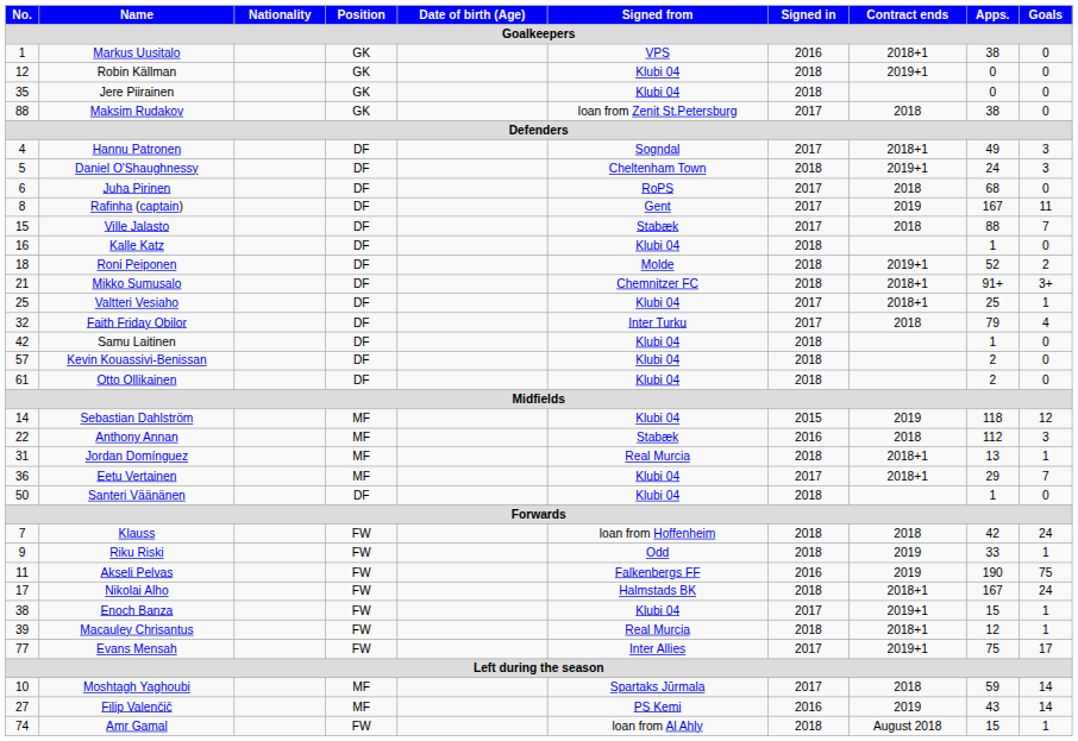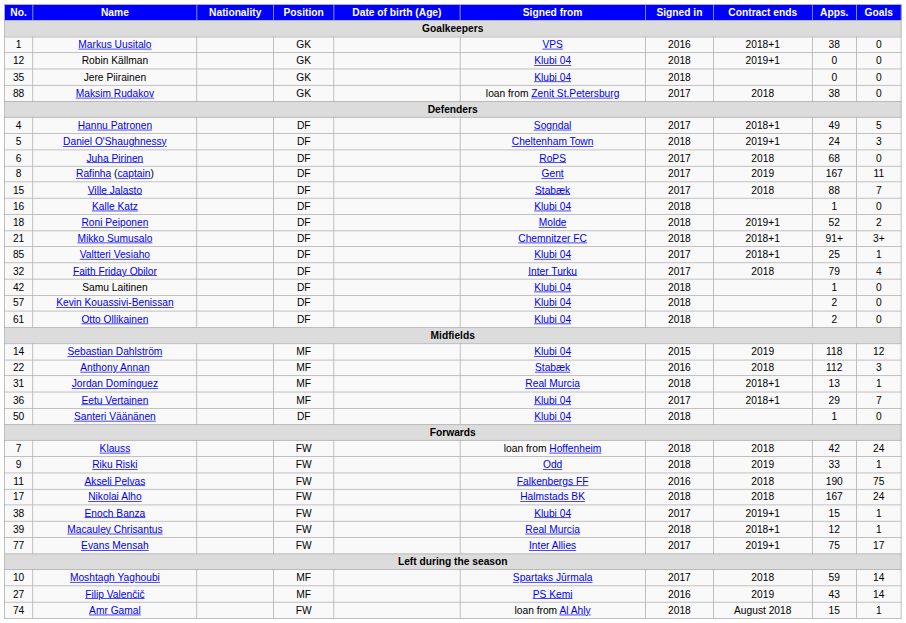 <table class="wikitable"  style="text-align:center; font-size:90%; width:100%;">
 <tr>
 <th style="background:#00f; color:white; text-align:center;">No.</th>
 <th style="background:#00f; color:white; text-align:center;">Name</th>
 <th style="background:#00f; color:white; text-align:center;">Nationality</th>
 <th style="background:#00f; color:white; text-align:center;">Position</th>
 <th style="background:#00f; color:white; text-align:center;">Date of birth (Age)</th>
 <th style="background:#00f; color:white; text-align:center;">Signed from</th>
 <th style="background:#00f; color:white; text-align:center;">Signed in</th>
 <th style="background:#00f; color:white; text-align:center;">Contract ends</th>
 <th style="background:#00f; color:white; text-align:center;">Apps.</th>
 <th style="background:#00f; color:white; text-align:center;">Goals</th>
 </tr>
 <tr>
 <th colspan="11"  style="background:#dcdcdc; text-align:center;">Goalkeepers</th>
 </tr>
 <tr>
 <td>1</td>
 <td><a href='#'>Markus Uusitalo</a></td>
 <td></td>
 <td>GK</td>
 <td></td>
 <td><a href='#'>VPS</a></td>
 <td>2016</td>
 <td>2018+1</td>
 <td>38</td>
 <td>0</td>
 </tr>
 <tr>
 <td>12</td>
 <td>Robin Källman</td>
 <td></td>
 <td>GK</td>
 <td></td>
 <td><a href='#'>Klubi 04</a></td>
 <td>2018</td>
 <td>2019+1</td>
 <td>0</td>
 <td>0</td>
 </tr>
 <tr>
 <td>35</td>
 <td>Jere Piirainen</td>
 <td></td>
 <td>GK</td>
 <td></td>
 <td><a href='#'>Klubi 04</a></td>
 <td>2018</td>
 <td></td>
 <td>0</td>
 <td>0</td>
 </tr>
 <tr>
 <td>88</td>
 <td><a href='#'>Maksim Rudakov</a></td>
 <td></td>
 <td>GK</td>
 <td></td>
 <td>loan from <a href='#'>Zenit St.Petersburg</a></td>
 <td>2017</td>
 <td>2018</td>
 <td>38</td>
 <td>0</td>
 </tr>
 <tr>
 <th colspan="11"  style="background:#dcdcdc; text-align:center;">Defenders</th>
 </tr>
 <tr>
 <td>4</td>
 <td><a href='#'>Hannu Patronen</a></td>
 <td></td>
 <td>DF</td>
 <td></td>
 <td><a href='#'>Sogndal</a></td>
 <td>2017</td>
 <td>2018+1</td>
 <td>49</td>
-<td>3</td>
+<td>5</td>
 </tr>
 <tr>
 <td>5</td>
 <td><a href='#'>Daniel O'Shaughnessy</a></td>
 <td></td>
 <td>DF</td>
 <td></td>
 <td><a href='#'>Cheltenham Town</a></td>
 <td>2018</td>
 <td>2019+1</td>
 <td>24</td>
 <td>3</td>
 </tr>
 <tr>
 <td>6</td>
 <td><a href='#'>Juha Pirinen</a></td>
 <td></td>
 <td>DF</td>
 <td></td>
 <td><a href='#'>RoPS</a></td>
 <td>2017</td>
 <td>2018</td>
 <td>68</td>
 <td>0</td>
 </tr>
 <tr>
 <td>8</td>
 <td><a href='#'>Rafinha</a> (<a href='#'>captain</a>)</td>
 <td></td>
 <td>DF</td>
 <td></td>
 <td><a href='#'>Gent</a></td>
 <td>2017</td>
 <td>2019</td>
 <td>167</td>
 <td>11</td>
 </tr>
 <tr>
 <td>15</td>
 <td><a href='#'>Ville Jalasto</a></td>
 <td></td>
 <td>DF</td>
 <td></td>
 <td><a href='#'>Stabæk</a></td>
 <td>2017</td>
 <td>2018</td>
 <td>88</td>
 <td>7</td>
 </tr>
 <tr>
 <td>16</td>
 <td><a href='#'>Kalle Katz</a></td>
 <td></td>
 <td>DF</td>
 <td></td>
 <td><a href='#'>Klubi 04</a></td>
 <td>2018</td>
 <td></td>
 <td>1</td>
 <td>0</td>
 </tr>
 <tr>
 <td>18</td>
 <td><a href='#'>Roni Peiponen</a></td>
 <td></td>
 <td>DF</td>
 <td></td>
 <td><a href='#'>Molde</a></td>
 <td>2018</td>
 <td>2019+1</td>
 <td>52</td>
 <td>2</td>
 </tr>
 <tr>
 <td>21</td>
 <td><a href='#'>Mikko Sumusalo</a></td>
 <td></td>
 <td>DF</td>
 <td></td>
 <td><a href='#'>Chemnitzer FC</a></td>
 <td>2018</td>
 <td>2018+1</td>
 <td>91+</td>
 <td>3+</td>
 </tr>
 <tr>
-<td>25</td>
+<td>85</td>
 <td><a href='#'>Valtteri Vesiaho</a></td>
 <td></td>
 <td>DF</td>
 <td></td>
 <td><a href='#'>Klubi 04</a></td>
 <td>2017</td>
 <td>2018+1</td>
 <td>25</td>
 <td>1</td>
 </tr>
 <tr>
 <td>32</td>
 <td><a href='#'>Faith Friday Obilor</a></td>
 <td></td>
 <td>DF</td>
 <td></td>
 <td><a href='#'>Inter Turku</a></td>
 <td>2017</td>
 <td>2018</td>
 <td>79</td>
 <td>4</td>
 </tr>
 <tr>
 <td>42</td>
 <td>Samu Laitinen</td>
 <td></td>
 <td>DF</td>
 <td></td>
 <td><a href='#'>Klubi 04</a></td>
 <td>2018</td>
 <td></td>
 <td>1</td>
 <td>0</td>
 </tr>
 <tr>
 <td>57</td>
 <td><a href='#'>Kevin Kouassivi-Benissan</a></td>
 <td></td>
 <td>DF</td>
 <td></td>
 <td><a href='#'>Klubi 04</a></td>
 <td>2018</td>
 <td></td>
 <td>2</td>
 <td>0</td>
 </tr>
 <tr>
 <td>61</td>
 <td><a href='#'>Otto Ollikainen</a></td>
 <td></td>
 <td>DF</td>
 <td></td>
 <td><a href='#'>Klubi 04</a></td>
 <td>2018</td>
 <td></td>
 <td>2</td>
 <td>0</td>
 </tr>
 <tr>
 <th colspan="11"  style="background:#dcdcdc; text-align:center;">Midfields</th>
 </tr>
 <tr>
 <td>14</td>
 <td><a href='#'>Sebastian Dahlström</a></td>
 <td></td>
 <td>MF</td>
 <td></td>
 <td><a href='#'>Klubi 04</a></td>
 <td>2015</td>
 <td>2019</td>
 <td>118</td>
 <td>12</td>
 </tr>
 <tr>
 <td>22</td>
 <td><a href='#'>Anthony Annan</a></td>
 <td></td>
 <td>MF</td>
 <td></td>
 <td><a href='#'>Stabæk</a></td>
 <td>2016</td>
 <td>2018</td>
 <td>112</td>
 <td>3</td>
 </tr>
 <tr>
 <td>31</td>
 <td><a href='#'>Jordan Domínguez</a></td>
 <td></td>
 <td>MF</td>
 <td></td>
 <td><a href='#'>Real Murcia</a></td>
 <td>2018</td>
 <td>2018+1</td>
 <td>13</td>
 <td>1</td>
 </tr>
 <tr>
 <td>36</td>
 <td><a href='#'>Eetu Vertainen</a></td>
 <td></td>
 <td>MF</td>
 <td></td>
 <td><a href='#'>Klubi 04</a></td>
 <td>2017</td>
 <td>2018+1</td>
 <td>29</td>
 <td>7</td>
 </tr>
 <tr>
 <td>50</td>
 <td><a href='#'>Santeri Väänänen</a></td>
 <td></td>
 <td>DF</td>
 <td></td>
 <td><a href='#'>Klubi 04</a></td>
 <td>2018</td>
 <td></td>
 <td>1</td>
 <td>0</td>
 </tr>
 <tr>
 <th colspan="11"  style="background:#dcdcdc; text-align:center;">Forwards</th>
 </tr>
 <tr>
 <td>7</td>
 <td><a href='#'>Klauss</a></td>
 <td></td>
 <td>FW</td>
 <td></td>
 <td>loan from <a href='#'>Hoffenheim</a></td>
 <td>2018</td>
 <td>2018</td>
 <td>42</td>
 <td>24</td>
 </tr>
 <tr>
 <td>9</td>
 <td><a href='#'>Riku Riski</a></td>
 <td></td>
 <td>FW</td>
 <td></td>
 <td><a href='#'>Odd</a></td>
 <td>2018</td>
 <td>2019</td>
 <td>33</td>
 <td>1</td>
 </tr>
 <tr>
 <td>11</td>
 <td><a href='#'>Akseli Pelvas</a></td>
 <td></td>
 <td>FW</td>
 <td></td>
 <td><a href='#'>Falkenbergs FF</a></td>
 <td>2016</td>
-<td>2019</td>
+<td>2018</td>
 <td>190</td>
 <td>75</td>
 </tr>
 <tr>
 <td>17</td>
 <td><a href='#'>Nikolai Alho</a></td>
 <td></td>
 <td>FW</td>
 <td></td>
 <td><a href='#'>Halmstads BK</a></td>
 <td>2018</td>
-<td>2018+1</td>
+<td>2018</td>
 <td>167</td>
 <td>24</td>
 </tr>
 <tr>
 <td>38</td>
 <td><a href='#'>Enoch Banza</a></td>
 <td></td>
 <td>FW</td>
 <td></td>
 <td><a href='#'>Klubi 04</a></td>
 <td>2017</td>
 <td>2019+1</td>
 <td>15</td>
 <td>1</td>
 </tr>
 <tr>
 <td>39</td>
 <td><a href='#'>Macauley Chrisantus</a></td>
 <td></td>
 <td>FW</td>
 <td></td>
 <td><a href='#'>Real Murcia</a></td>
 <td>2018</td>
 <td>2018+1</td>
 <td>12</td>
 <td>1</td>
 </tr>
 <tr>
 <td>77</td>
 <td><a href='#'>Evans Mensah</a></td>
 <td></td>
 <td>FW</td>
 <td></td>
 <td><a href='#'>Inter Allies</a></td>
 <td>2017</td>
 <td>2019+1</td>
 <td>75</td>
 <td>17</td>
 </tr>
 <tr>
 <th colspan="11"  style="background:#dcdcdc; text-align:center;">Left during the season</th>
 </tr>
 <tr>
 <td>10</td>
 <td><a href='#'>Moshtagh Yaghoubi</a></td>
 <td></td>
 <td>MF</td>
 <td></td>
 <td><a href='#'>Spartaks Jūrmala</a></td>
 <td>2017</td>
 <td>2018</td>
 <td>59</td>
 <td>14</td>
 </tr>
 <tr>
 <td>27</td>
 <td><a href='#'>Filip Valenčič</a></td>
 <td></td>
 <td>MF</td>
 <td></td>
 <td><a href='#'>PS Kemi</a></td>
 <td>2016</td>
 <td>2019</td>
 <td>43</td>
 <td>14</td>
 </tr>
 <tr>
 <td>74</td>
 <td><a href='#'>Amr Gamal</a></td>
 <td></td>
 <td>FW</td>
 <td></td>
 <td>loan from <a href='#'>Al Ahly</a></td>
 <td>2018</td>
 <td>August 2018</td>
 <td>15</td>
 <td>1</td>
 </tr>
 </table>
